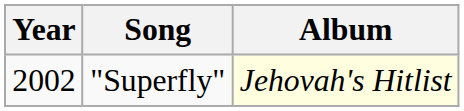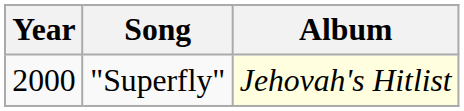 <table class=wikitable>
 <tr>
 <th>Year</th>
 <th>Song</th>
 <th>Album</th>
 </tr>
 <tr>
-<td>2002</td>
+<td>2000</td>
 <td>"Superfly"</td>
 <td style="background: lightyellow;"><em>Jehovah's Hitlist</em></td>
 </tr>
 </table>
